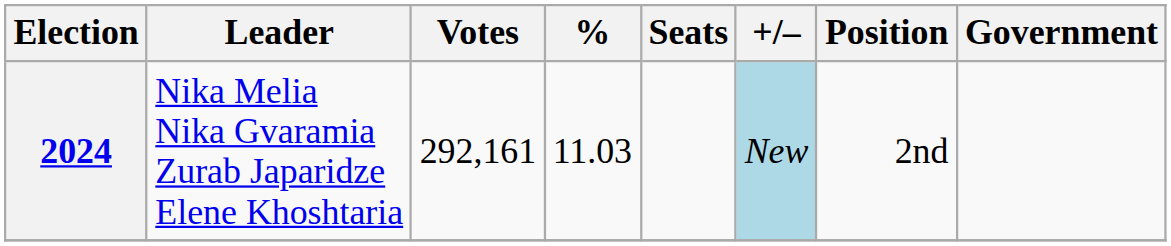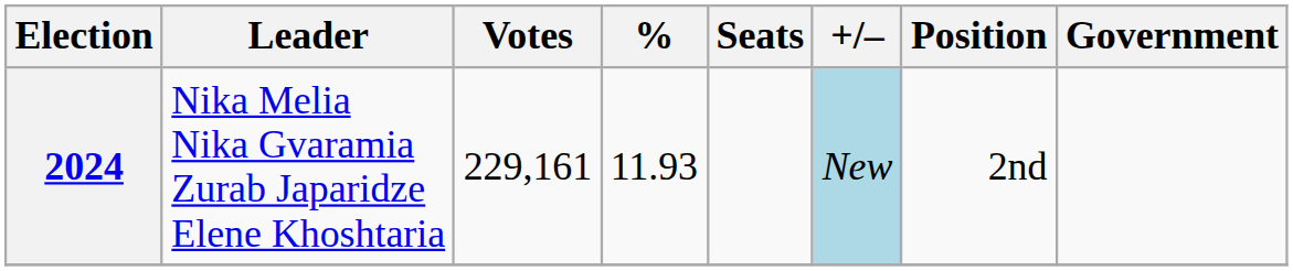 <table class="wikitable" style="text-align: right;">
 <tr>
 <th>Election</th>
 <th>Leader</th>
 <th>Votes</th>
 <th>%</th>
 <th>Seats</th>
 <th>+/–</th>
 <th>Position</th>
 <th>Government</th>
 </tr>
 <tr>
 <th><a href='#'>2024</a></th>
 <td align="left"><a href='#'>Nika Melia</a><br><a href='#'>Nika Gvaramia</a><br><a href='#'>Zurab Japaridze</a><br><a href='#'>Elene Khoshtaria</a></td>
-<td>292,161</td>
-<td>11.03</td>
+<td>229,161</td>
+<td>11.93</td>
 <td></td>
 <td style="background: lightblue;"><em>New</em></td>
 <td>2nd</td>
 <td></td>
 </tr>
 <tr>
 </tr>
 </table>
